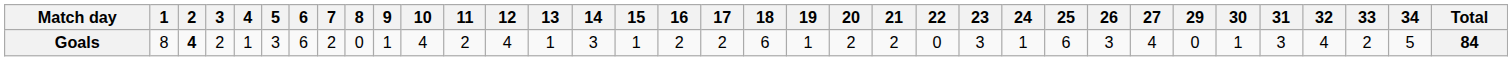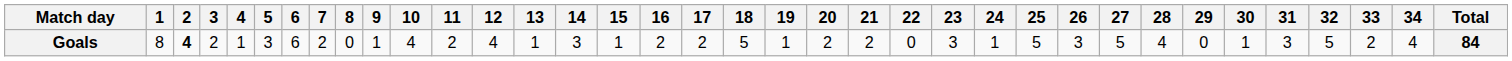 <table class="wikitable" style="width:100%; font-size:85%;">
 <tr valign=top>
 <th align=center>Match day</th>
 <th align=center>1</th>
 <th align=center>2</th>
 <th align=center>3</th>
 <th align=center>4</th>
 <th align=center>5</th>
 <th align=center>6</th>
 <th align=center>7</th>
 <th align=center>8</th>
 <th align=center>9</th>
 <th align=center>10</th>
 <th align=center>11</th>
 <th align=center>12</th>
 <th align=center>13</th>
 <th align=center>14</th>
 <th align=center>15</th>
 <th align=center>16</th>
 <th align=center>17</th>
 <th align=center>18</th>
 <th align=center>19</th>
 <th align=center>20</th>
 <th align=center>21</th>
 <th align=center>22</th>
 <th align=center>23</th>
 <th align=center>24</th>
 <th align=center>25</th>
 <th align=center>26</th>
 <th align=center>27</th>
+<th align=center>28</th>
 <th align=center>29</th>
 <th align=center>30</th>
 <th align=center>31</th>
 <th align=center>32</th>
 <th align=center>33</th>
 <th align=center>34</th>
 <th align=center><strong>Total</strong></th>
 </tr>
 <tr>
 <th align=center>Goals</th>
 <td align=center>8</td>
 <td align=center><strong>4</strong></td>
 <td align=center>2</td>
 <td align=center>1</td>
 <td align=center>3</td>
 <td align=center>6</td>
 <td align=center>2</td>
 <td align=center>0</td>
 <td align=center>1</td>
 <td align=center>4</td>
 <td align=center>2</td>
 <td align=center>4</td>
 <td align=center>1</td>
 <td align=center>3</td>
 <td align=center>1</td>
 <td align=center>2</td>
 <td align=center>2</td>
-<td align=center>6</td>
+<td align=center>5</td>
 <td align=center>1</td>
 <td align=center>2</td>
 <td align=center>2</td>
 <td align=center>0</td>
 <td align=center>3</td>
 <td align=center>1</td>
-<td align=center>6</td>
+<td align=center>5</td>
 <td align=center>3</td>
+<td align=center>5</td>
 <td align=center>4</td>
 <td align=center>0</td>
 <td align=center>1</td>
 <td align=center>3</td>
+<td align=center>5</td>
+<td align=center>2</td>
 <td align=center>4</td>
-<td align=center>2</td>
-<td align=center>5</td>
 <th align=center><strong>84</strong></th>
 </tr>
 </table>
